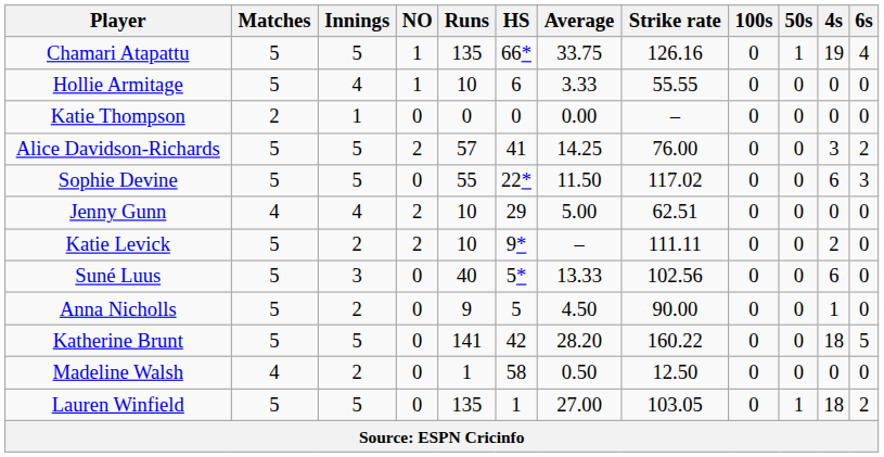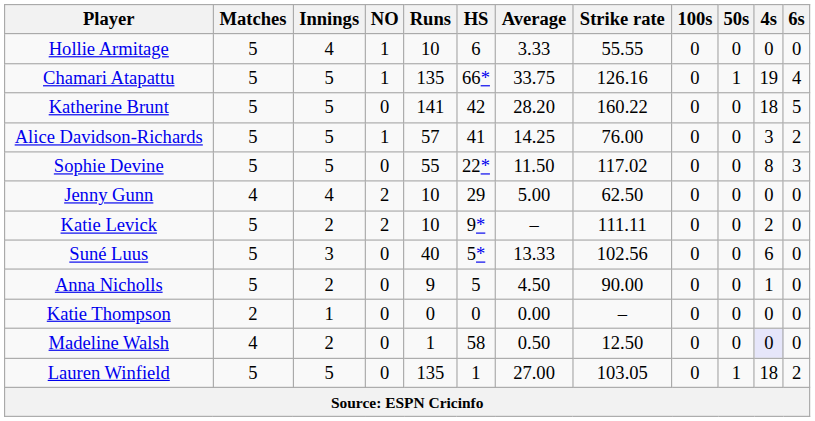 <table class="wikitable" style="text-align:center; width:55%;">
 <tr>
 <th>Player</th>
 <th>Matches</th>
 <th>Innings</th>
 <th>NO</th>
 <th>Runs</th>
 <th>HS</th>
 <th>Average</th>
 <th>Strike rate</th>
 <th>100s</th>
 <th>50s</th>
 <th>4s</th>
 <th>6s</th>
 </tr>
 <tr>
+<td><a href='#'>Hollie Armitage</a></td>
+<td>5</td>
+<td>4</td>
+<td>1</td>
+<td>10</td>
+<td>6</td>
+<td>3.33</td>
+<td>55.55</td>
+<td>0</td>
+<td>0</td>
+<td>0</td>
+<td>0</td>
+</tr>
+<tr>
 <td><a href='#'>Chamari Atapattu</a></td>
 <td>5</td>
 <td>5</td>
 <td>1</td>
 <td>135</td>
 <td>66<a href='#'>*</a></td>
 <td>33.75</td>
 <td>126.16</td>
 <td>0</td>
 <td>1</td>
 <td>19</td>
 <td>4</td>
 </tr>
 <tr>
-<td><a href='#'>Hollie Armitage</a></td>
+<td><a href='#'>Katherine Brunt</a></td>
 <td>5</td>
-<td>4</td>
-<td>1</td>
-<td>10</td>
-<td>6</td>
-<td>3.33</td>
-<td>55.55</td>
+<td>5</td>
+<td>0</td>
+<td>141</td>
+<td>42</td>
+<td>28.20</td>
+<td>160.22</td>
 <td>0</td>
 <td>0</td>
-<td>0</td>
-<td>0</td>
-</tr>
-<tr>
-<td><a href='#'>Katie Thompson</a></td>
-<td>2</td>
-<td>1</td>
-<td>0</td>
-<td>0</td>
-<td>0</td>
-<td>0.00</td>
-<td>–</td>
-<td>0</td>
-<td>0</td>
-<td>0</td>
-<td>0</td>
+<td>18</td>
+<td>5</td>
 </tr>
 <tr>
 <td><a href='#'>Alice Davidson-Richards</a></td>
 <td>5</td>
 <td>5</td>
-<td>2</td>
+<td>1</td>
 <td>57</td>
 <td>41</td>
 <td>14.25</td>
 <td>76.00</td>
 <td>0</td>
 <td>0</td>
 <td>3</td>
 <td>2</td>
 </tr>
 <tr>
 <td><a href='#'>Sophie Devine</a></td>
 <td>5</td>
 <td>5</td>
 <td>0</td>
 <td>55</td>
 <td>22<a href='#'>*</a></td>
 <td>11.50</td>
 <td>117.02</td>
 <td>0</td>
 <td>0</td>
-<td>6</td>
+<td>8</td>
 <td>3</td>
 </tr>
 <tr>
 <td><a href='#'>Jenny Gunn</a></td>
 <td>4</td>
 <td>4</td>
 <td>2</td>
 <td>10</td>
 <td>29</td>
 <td>5.00</td>
-<td>62.51</td>
+<td>62.50</td>
 <td>0</td>
 <td>0</td>
 <td>0</td>
 <td>0</td>
 </tr>
 <tr>
 <td><a href='#'>Katie Levick</a></td>
 <td>5</td>
 <td>2</td>
 <td>2</td>
 <td>10</td>
 <td>9<a href='#'>*</a></td>
 <td>–</td>
 <td>111.11</td>
 <td>0</td>
 <td>0</td>
 <td>2</td>
 <td>0</td>
 </tr>
 <tr>
 <td><a href='#'>Suné Luus</a></td>
 <td>5</td>
 <td>3</td>
 <td>0</td>
 <td>40</td>
 <td>5<a href='#'>*</a></td>
 <td>13.33</td>
 <td>102.56</td>
 <td>0</td>
 <td>0</td>
 <td>6</td>
 <td>0</td>
 </tr>
 <tr>
 <td><a href='#'>Anna Nicholls</a></td>
 <td>5</td>
 <td>2</td>
 <td>0</td>
 <td>9</td>
 <td>5</td>
 <td>4.50</td>
 <td>90.00</td>
 <td>0</td>
 <td>0</td>
 <td>1</td>
 <td>0</td>
 </tr>
 <tr>
-<td><a href='#'>Katherine Brunt</a></td>
-<td>5</td>
-<td>5</td>
-<td>0</td>
-<td>141</td>
-<td>42</td>
-<td>28.20</td>
-<td>160.22</td>
+<td><a href='#'>Katie Thompson</a></td>
+<td>2</td>
+<td>1</td>
 <td>0</td>
 <td>0</td>
-<td>18</td>
-<td>5</td>
+<td>0</td>
+<td>0.00</td>
+<td>–</td>
+<td>0</td>
+<td>0</td>
+<td>0</td>
+<td>0</td>
 </tr>
 <tr>
 <td><a href='#'>Madeline Walsh</a></td>
 <td>4</td>
 <td>2</td>
 <td>0</td>
 <td>1</td>
 <td>58</td>
 <td>0.50</td>
 <td>12.50</td>
 <td>0</td>
 <td>0</td>
-<td>0</td>
+<td style="background: lavender;">0</td>
 <td>0</td>
 </tr>
 <tr>
 <td><a href='#'>Lauren Winfield</a></td>
 <td>5</td>
 <td>5</td>
 <td>0</td>
 <td>135</td>
 <td>1</td>
 <td>27.00</td>
 <td>103.05</td>
 <td>0</td>
 <td>1</td>
 <td>18</td>
 <td>2</td>
 </tr>
 <tr>
 <th colspan="12"><small>Source: ESPN Cricinfo </small></th>
 </tr>
 </table>
